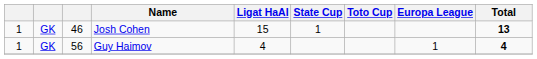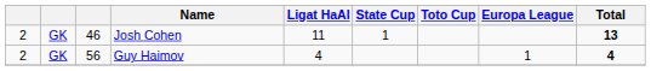 <table class="wikitable sortable" style="font-size: 95%; text-align: center;">
 <tr>
 <th width=35></th>
 <th width=35></th>
 <th width=35></th>
 <th width=200><strong>Name</strong></th>
 <th><a href='#'>Ligat HaAl</a></th>
 <th><a href='#'>State Cup</a></th>
 <th><a href='#'>Toto Cup</a></th>
 <th><a href='#'>Europa League</a></th>
 <th width= 75><strong>Total</strong></th>
 </tr>
 <tr>
-<td>1</td>
+<td>2</td>
 <td><a href='#'>GK</a></td>
 <td>46</td>
 <td align=left> <a href='#'>Josh Cohen</a></td>
-<td>15</td>
+<td>11</td>
 <td>1</td>
 <td></td>
 <td></td>
 <td><strong>13</strong></td>
 </tr>
 <tr>
-<td>1</td>
+<td>2</td>
 <td><a href='#'>GK</a></td>
 <td>56</td>
 <td align=left> <a href='#'>Guy Haimov</a></td>
 <td>4</td>
 <td></td>
 <td></td>
 <td>1</td>
 <td><strong>4</strong></td>
 </tr>
 <tr>
 </tr>
 </table>
